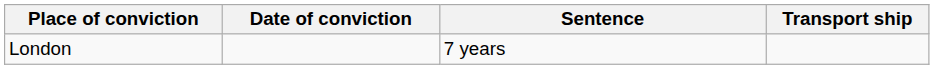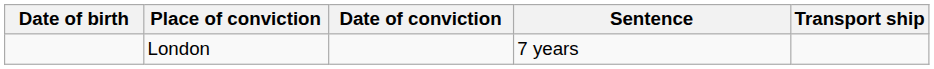 <table class="wikitable sortable plainrowheaders" style="width=1024px;">
 <tr>
+<th style="width: 15%;">Date of birth</th>
 <th style="width: 20%;">Place of conviction</th>
 <th style="width: 20%;">Date of conviction</th>
 <th style="width: 30%;">Sentence</th>
 <th style="width: 15%;">Transport ship</th>
 </tr>
 <tr>
+<td></td>
 <td>London</td>
 <td></td>
 <td>7 years</td>
 <td></td>
 </tr>
 </table>
